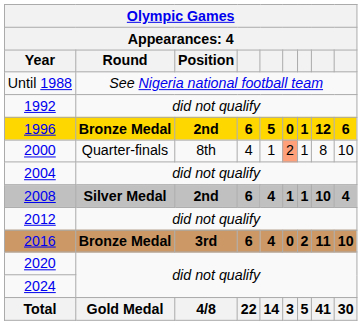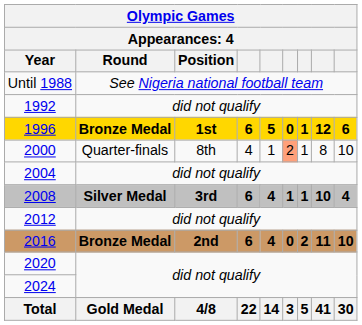 <table class="wikitable" style="text-align: center;font-size:90%;">
 <tr>
 <th colspan=9><a href='#'>Olympic Games</a></th>
 </tr>
 <tr>
 <th colspan=9>Appearances: 4</th>
 </tr>
 <tr>
 <th>Year</th>
 <th>Round</th>
 <th>Position</th>
 <th></th>
 <th></th>
 <th></th>
 <th></th>
 <th></th>
 <th></th>
 </tr>
 <tr>
 <td>Until <a href='#'>1988</a></td>
 <td colspan=8><em>See <a href='#'>Nigeria national football team</a></em></td>
 </tr>
 <tr>
 <td> <a href='#'>1992</a></td>
 <td colspan=8><em>did not qualify</em></td>
 </tr>
 <tr bgcolor=gold>
 <td> <a href='#'>1996</a></td>
 <td><strong>Bronze Medal</strong></td>
-<td><strong>2nd</strong></td>
+<td><strong>1st</strong></td>
 <td><strong>6</strong></td>
 <td><strong>5</strong></td>
 <td><strong>0</strong></td>
 <td><strong>1</strong></td>
 <td><strong>12</strong></td>
 <td><strong>6</strong></td>
 </tr>
 <tr>
 <td> <a href='#'>2000</a></td>
 <td>Quarter-finals</td>
 <td>8th</td>
 <td>4</td>
 <td>1</td>
 <td style="background: lightsalmon;">2</td>
 <td>1</td>
 <td>8</td>
 <td>10</td>
 </tr>
 <tr>
 <td> <a href='#'>2004</a></td>
 <td colspan=8><em>did not qualify</em></td>
 </tr>
 <tr bgcolor=silver>
 <td> <a href='#'>2008</a></td>
 <td><strong>Silver Medal</strong></td>
-<td><strong>2nd</strong></td>
+<td><strong>3rd</strong></td>
 <td><strong>6</strong></td>
 <td><strong>4</strong></td>
 <td><strong>1</strong></td>
 <td><strong>1</strong></td>
 <td><strong>10</strong></td>
 <td><strong>4</strong></td>
 </tr>
 <tr>
 <td> <a href='#'>2012</a></td>
 <td colspan=8><em>did not qualify</em></td>
 </tr>
 <tr bgcolor="#cc9966">
 <td> <a href='#'>2016</a></td>
 <td><strong>Bronze Medal</strong></td>
-<td><strong>3rd</strong></td>
+<td><strong>2nd</strong></td>
 <td><strong>6</strong></td>
 <td><strong>4</strong></td>
 <td><strong>0</strong></td>
 <td><strong>2</strong></td>
 <td><strong>11</strong></td>
 <td><strong>10</strong></td>
 </tr>
 <tr>
 <td> <a href='#'>2020</a></td>
 <td rowspan=2 colspan=8><em>did not qualify</em></td>
 </tr>
 <tr>
 <td> <a href='#'>2024</a></td>
 </tr>
 <tr>
 <th><strong>Total</strong></th>
 <th><strong>Gold Medal</strong></th>
 <th><strong>4/8</strong></th>
 <th><strong>22</strong></th>
 <th><strong>14</strong></th>
 <th><strong>3</strong></th>
 <th><strong>5</strong></th>
 <th><strong>41</strong></th>
 <th><strong>30</strong></th>
 </tr>
 </table>
